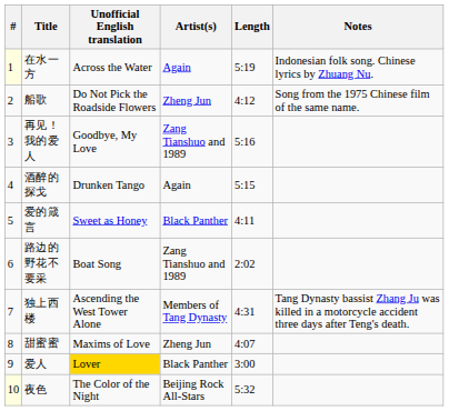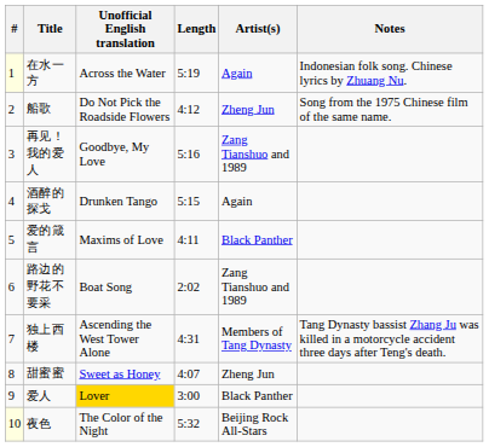 <table class="wikitable">
 <tr>
 <th>#</th>
 <th>Title</th>
 <th>Unofficial English translation</th>
+<th>Length</th>
 <th>Artist(s)</th>
-<th>Length</th>
 <th>Notes</th>
 </tr>
 <tr>
 <td style="background: lightyellow;">1</td>
 <td>在水一方</td>
 <td>Across the Water</td>
+<td>5:19</td>
 <td><a href='#'>Again</a></td>
-<td>5:19</td>
 <td>Indonesian folk song. Chinese lyrics by <a href='#'>Zhuang Nu</a>.</td>
 </tr>
 <tr>
 <td>2</td>
 <td>船歌</td>
 <td>Do Not Pick the Roadside Flowers</td>
+<td>4:12</td>
 <td><a href='#'>Zheng Jun</a></td>
-<td>4:12</td>
 <td>Song from the 1975 Chinese film of the same name.</td>
 </tr>
 <tr>
 <td>3</td>
 <td>再见！我的爱人</td>
 <td>Goodbye, My Love</td>
+<td>5:16</td>
 <td><a href='#'>Zang Tianshuo</a> and 1989</td>
-<td>5:16</td>
 <td></td>
 </tr>
 <tr>
 <td>4</td>
 <td>酒醉的探戈</td>
 <td>Drunken Tango</td>
+<td>5:15</td>
 <td>Again</td>
-<td>5:15</td>
 <td></td>
 </tr>
 <tr>
 <td>5</td>
 <td>爱的箴言</td>
-<td><a href='#'>Sweet as Honey</a></td>
+<td>Maxims of Love</td>
+<td>4:11</td>
 <td><a href='#'>Black Panther</a></td>
-<td>4:11</td>
 <td></td>
 </tr>
 <tr>
 <td>6</td>
 <td>路边的野花不要采</td>
 <td>Boat Song</td>
+<td>2:02</td>
 <td>Zang Tianshuo and 1989</td>
-<td>2:02</td>
 <td></td>
 </tr>
 <tr>
 <td>7</td>
 <td>独上西楼</td>
 <td>Ascending the West Tower Alone</td>
+<td>4:31</td>
 <td>Members of <a href='#'>Tang Dynasty</a></td>
-<td>4:31</td>
 <td>Tang Dynasty bassist <a href='#'>Zhang Ju</a> was killed in a motorcycle accident three days after Teng's death.</td>
 </tr>
 <tr>
 <td>8</td>
 <td>甜蜜蜜</td>
-<td>Maxims of Love</td>
+<td><a href='#'>Sweet as Honey</a></td>
+<td>4:07</td>
 <td>Zheng Jun</td>
-<td>4:07</td>
 <td></td>
 </tr>
 <tr>
 <td>9</td>
 <td>爱人</td>
 <td style="background: gold;">Lover</td>
+<td>3:00</td>
 <td>Black Panther</td>
-<td>3:00</td>
 <td></td>
 </tr>
 <tr>
 <td style="background: lightyellow;">10</td>
 <td>夜色</td>
 <td>The Color of the Night</td>
+<td>5:32</td>
 <td>Beijing Rock All-Stars</td>
-<td>5:32</td>
 <td></td>
 </tr>
 </table>
